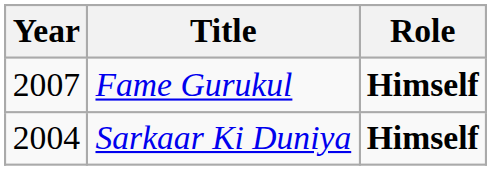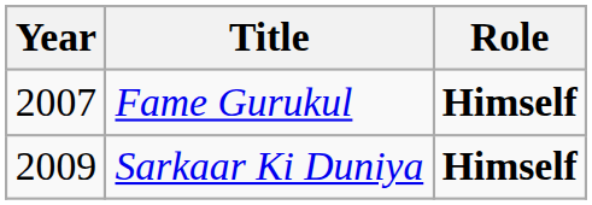 <table class="wikitable">
 <tr>
 <th>Year</th>
 <th>Title</th>
 <th>Role</th>
 </tr>
 <tr>
 <td>2007</td>
 <td><em><a href='#'>Fame Gurukul</a></em></td>
 <td><strong>Himself</strong></td>
 </tr>
 <tr>
-<td>2004</td>
+<td>2009</td>
 <td><em><a href='#'>Sarkaar Ki Duniya</a></em></td>
 <td><strong>Himself</strong></td>
 </tr>
 </table>
